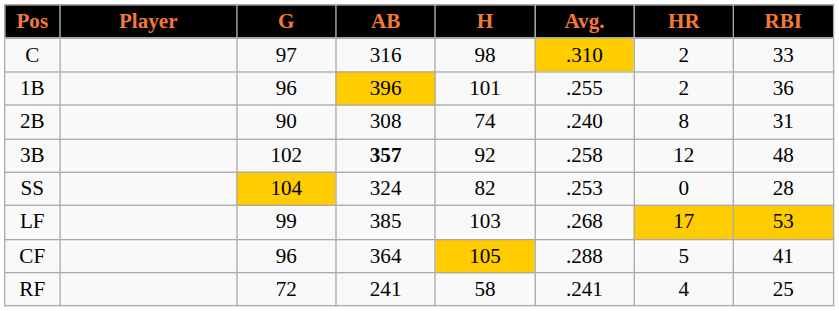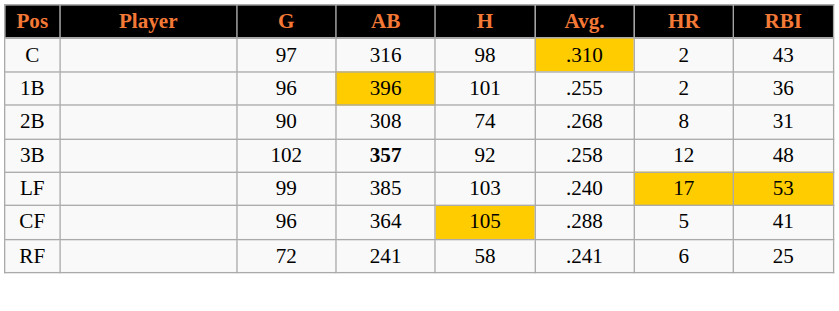 <table class="wikitable sortable">
 <tr>
 <th style="background:black;color:#f47937;" width="5%">Pos</th>
 <th style="background:black;color:#f47937;" width="16%">Player</th>
 <th style="background:black;color:#f47937;" width="9%">G</th>
 <th style="background:black;color:#f47937;" width="9%">AB</th>
 <th style="background:black;color:#f47937;" width="9%">H</th>
 <th style="background:black;color:#f47937;" width="9%">Avg.</th>
 <th style="background:black;color:#f47937;" width="9%">HR</th>
 <th style="background:black;color:#f47937;" width="9%">RBI</th>
 </tr>
 <tr align="center">
 <td>C</td>
 <td></td>
 <td>97</td>
 <td>316</td>
 <td>98</td>
 <td bgcolor="#FFCC00">.310</td>
 <td>2</td>
-<td>33</td>
+<td>43</td>
 </tr>
 <tr align="center">
 <td>1B</td>
 <td></td>
 <td>96</td>
 <td bgcolor="#FFCC00">396</td>
 <td>101</td>
 <td>.255</td>
 <td>2</td>
 <td>36</td>
 </tr>
 <tr align="center">
 <td>2B</td>
 <td></td>
 <td>90</td>
 <td>308</td>
 <td>74</td>
-<td>.240</td>
+<td>.268</td>
 <td>8</td>
 <td>31</td>
 </tr>
 <tr align="center">
 <td>3B</td>
 <td></td>
 <td>102</td>
 <td><strong>357</strong></td>
 <td>92</td>
 <td>.258</td>
 <td>12</td>
 <td>48</td>
 </tr>
 <tr align="center">
-<td>SS</td>
-<td></td>
-<td bgcolor="#FFCC00">104</td>
-<td>324</td>
-<td>82</td>
-<td>.253</td>
-<td>0</td>
-<td>28</td>
-</tr>
-<tr align="center">
 <td>LF</td>
 <td></td>
 <td>99</td>
 <td>385</td>
 <td>103</td>
-<td>.268</td>
+<td>.240</td>
 <td bgcolor="#FFCC00">17</td>
 <td bgcolor="#FFCC00">53</td>
 </tr>
 <tr align="center">
 <td>CF</td>
 <td></td>
 <td>96</td>
 <td>364</td>
 <td bgcolor="#FFCC00">105</td>
 <td>.288</td>
 <td>5</td>
 <td>41</td>
 </tr>
 <tr align="center">
 <td>RF</td>
 <td></td>
 <td>72</td>
 <td>241</td>
 <td>58</td>
 <td>.241</td>
-<td>4</td>
+<td>6</td>
 <td>25</td>
 </tr>
 </table>
